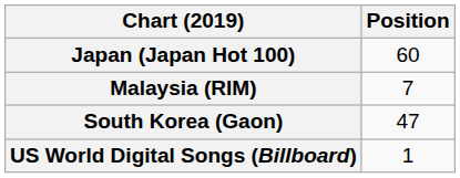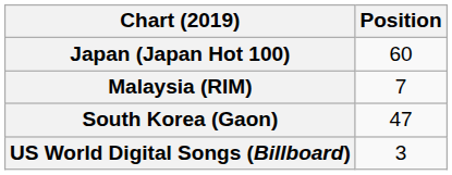 <table class="wikitable sortable plainrowheaders" style="text-align:center">
 <tr>
 <th scope="col">Chart (2019)</th>
 <th scope="col">Position</th>
 </tr>
 <tr>
 <th scope="row">Japan (Japan Hot 100)</th>
 <td>60</td>
 </tr>
 <tr>
 <th scope="row">Malaysia (RIM)</th>
 <td>7</td>
 </tr>
 <tr>
 <th scope="row">South Korea (Gaon)</th>
 <td>47</td>
 </tr>
 <tr>
 <th scope="row">US World Digital Songs (<em>Billboard</em>)</th>
-<td>1</td>
+<td>3</td>
 </tr>
 </table>
